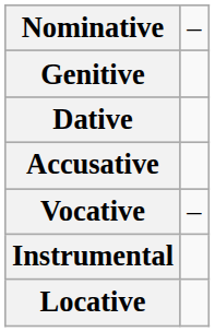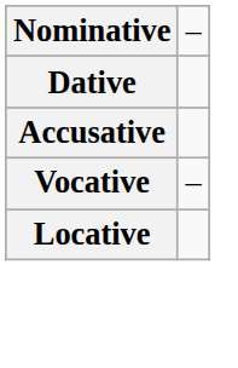 <table class="wikitable">
 <tr>
 <th>Nominative</th>
 <td>–</td>
-</tr>
-<tr>
-<th>Genitive</th>
-<td></td>
 </tr>
 <tr>
 <th>Dative</th>
 <td></td>
 </tr>
 <tr>
 <th>Accusative</th>
 <td></td>
 </tr>
 <tr>
 <th>Vocative</th>
 <td>–</td>
 </tr>
 <tr>
-<th>Instrumental</th>
-<td></td>
-</tr>
-<tr>
 <th>Locative</th>
 <td></td>
 </tr>
 </table>
